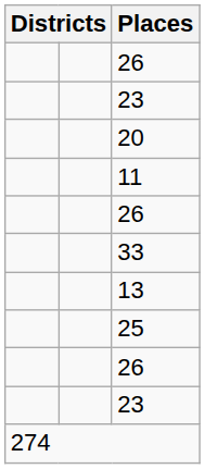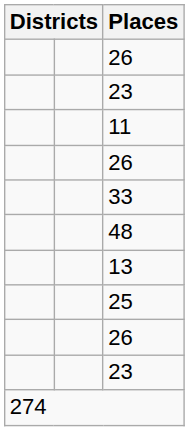 <table class="wikitable">
 <tr>
 <th colspan="2">Districts</th>
 <th>Places</th>
 </tr>
 <tr>
 <td></td>
 <td></td>
 <td>26</td>
 </tr>
 <tr>
 <td></td>
 <td></td>
 <td>23</td>
 </tr>
 <tr>
 <td></td>
 <td></td>
-<td>20</td>
-</tr>
-<tr>
-<td></td>
-<td></td>
 <td>11</td>
 </tr>
 <tr>
 <td></td>
 <td></td>
 <td>26</td>
 </tr>
 <tr>
 <td></td>
 <td></td>
 <td>33</td>
+</tr>
+<tr>
+<td></td>
+<td></td>
+<td>48</td>
 </tr>
 <tr>
 <td></td>
 <td></td>
 <td>13</td>
 </tr>
 <tr>
 <td></td>
 <td></td>
 <td>25</td>
 </tr>
 <tr>
 <td></td>
 <td></td>
 <td>26</td>
 </tr>
 <tr>
 <td></td>
 <td></td>
 <td>23</td>
 </tr>
 <tr>
 <td colspan="3">274</td>
 </tr>
 </table>
